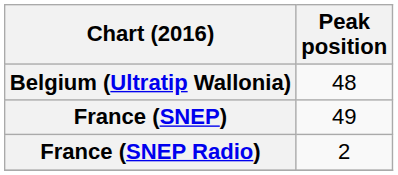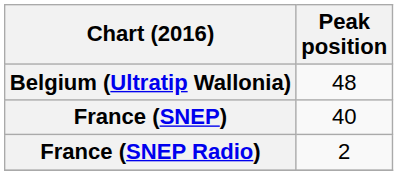 <table class="wikitable sortable plainrowheaders" style="text-align:center">
 <tr>
 <th>Chart (2016)</th>
 <th>Peak<br>position</th>
 </tr>
 <tr>
 <th scope="row">Belgium (<a href='#'>Ultratip</a> Wallonia)</th>
 <td>48</td>
 </tr>
 <tr>
 <th scope="row">France (<a href='#'>SNEP</a>)</th>
-<td>49</td>
+<td>40</td>
 </tr>
 <tr>
 <th scope="row">France (<a href='#'>SNEP Radio</a>)</th>
 <td>2</td>
 </tr>
 <tr>
 </tr>
 </table>
